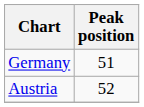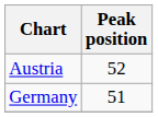 <table class="wikitable sortable">
 <tr>
 <th>Chart</th>
 <th>Peak<br>position</th>
 </tr>
 <tr>
+<td><a href='#'>Austria</a></td>
+<td align="center">52</td>
+</tr>
+<tr>
 <td><a href='#'>Germany</a></td>
 <td align="center">51</td>
 </tr>
 <tr>
-<td><a href='#'>Austria</a></td>
-<td align="center">52</td>
-</tr>
-<tr>
 </tr>
 </table>
